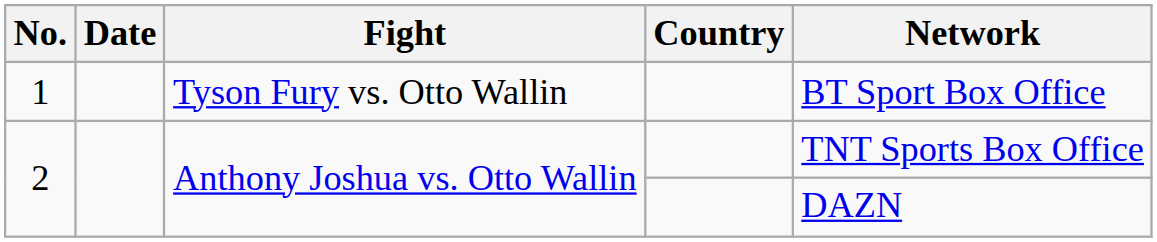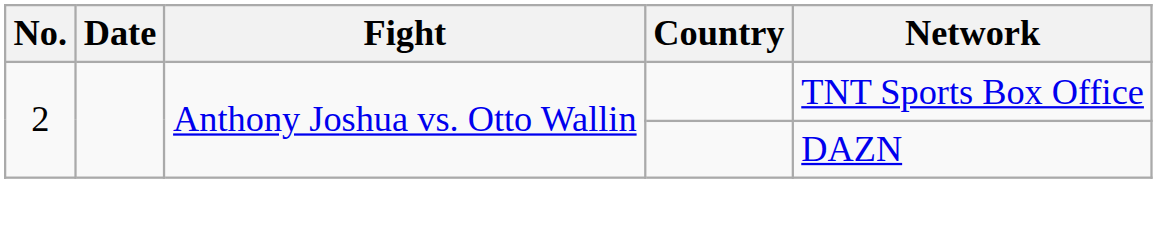 <table class="wikitable sortable">
 <tr>
 <th>No.</th>
 <th>Date</th>
 <th>Fight</th>
 <th>Country</th>
 <th>Network</th>
-</tr>
-<tr>
-<td align=center>1</td>
-<td></td>
-<td><a href='#'>Tyson Fury</a> vs. Otto Wallin</td>
-<td></td>
-<td><a href='#'>BT Sport Box Office</a></td>
 </tr>
 <tr>
 <td align=center rowspan="2">2</td>
 <td rowspan="2"></td>
 <td rowspan="2"><a href='#'>Anthony Joshua vs. Otto Wallin</a></td>
 <td></td>
 <td><a href='#'>TNT Sports Box Office</a></td>
 </tr>
 <tr>
 <td></td>
 <td><a href='#'>DAZN</a></td>
 </tr>
 </table>
